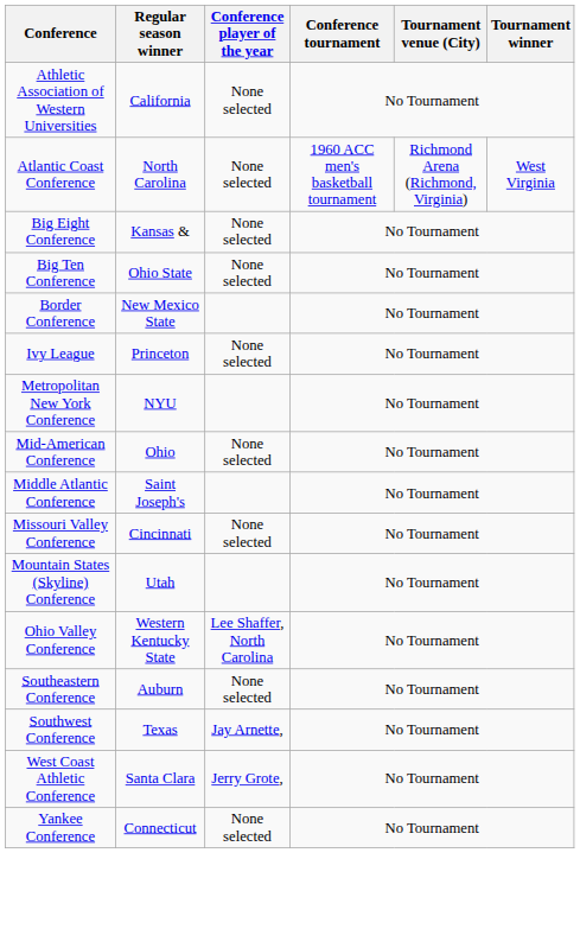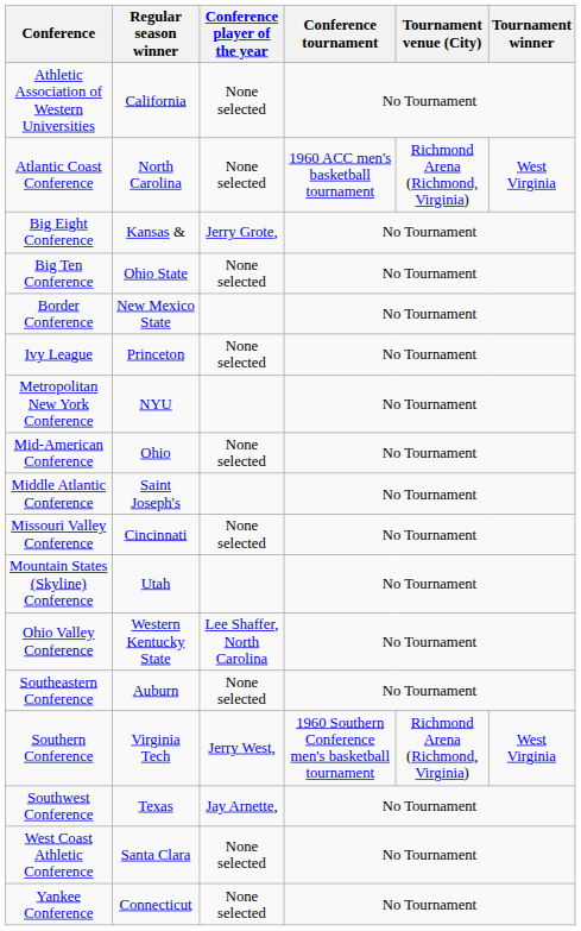 <table class="wikitable" style="text-align:center;">
 <tr>
 <th>Conference</th>
 <th>Regular <br> season winner</th>
 <th><a href='#'>Conference <br> player of the year</a></th>
 <th>Conference <br> tournament</th>
 <th>Tournament <br> venue (City)</th>
 <th>Tournament <br> winner</th>
 </tr>
 <tr>
 <td><a href='#'>Athletic Association of Western Universities</a></td>
 <td><a href='#'>California</a></td>
 <td>None selected</td>
 <td colspan=3>No Tournament</td>
 </tr>
 <tr>
 <td><a href='#'>Atlantic Coast Conference</a></td>
 <td><a href='#'>North Carolina</a></td>
 <td>None selected</td>
 <td><a href='#'>1960 ACC men's basketball tournament</a></td>
 <td><a href='#'>Richmond Arena</a><br>(<a href='#'>Richmond, Virginia</a>)</td>
 <td><a href='#'>West Virginia</a></td>
 </tr>
 <tr>
 <td><a href='#'>Big Eight Conference</a></td>
 <td><a href='#'>Kansas</a> & </td>
-<td>None selected</td>
+<td><a href='#'>Jerry Grote</a>, </td>
 <td colspan=3>No Tournament</td>
 </tr>
 <tr>
 <td><a href='#'>Big Ten Conference</a></td>
 <td><a href='#'>Ohio State</a></td>
 <td>None selected</td>
 <td colspan=3>No Tournament</td>
 </tr>
 <tr>
 <td><a href='#'>Border Conference</a></td>
 <td><a href='#'>New Mexico State</a></td>
 <td></td>
 <td colspan=3>No Tournament</td>
 </tr>
 <tr>
 <td><a href='#'>Ivy League</a></td>
 <td><a href='#'>Princeton</a></td>
 <td>None selected</td>
 <td colspan=3>No Tournament</td>
 </tr>
 <tr>
 <td><a href='#'>Metropolitan New York Conference</a></td>
 <td><a href='#'>NYU</a></td>
 <td></td>
 <td colspan=3>No Tournament</td>
 </tr>
 <tr>
 <td><a href='#'>Mid-American Conference</a></td>
 <td><a href='#'>Ohio</a></td>
 <td>None selected</td>
 <td colspan=3>No Tournament</td>
 </tr>
 <tr>
 <td><a href='#'>Middle Atlantic Conference</a></td>
 <td><a href='#'>Saint Joseph's</a></td>
 <td></td>
 <td colspan=3>No Tournament</td>
 </tr>
 <tr>
 <td><a href='#'>Missouri Valley Conference</a></td>
 <td><a href='#'>Cincinnati</a></td>
 <td>None selected</td>
 <td colspan=3>No Tournament</td>
 </tr>
 <tr>
 <td><a href='#'>Mountain States (Skyline) Conference</a></td>
 <td><a href='#'>Utah</a></td>
 <td></td>
 <td colspan=3>No Tournament</td>
 </tr>
 <tr>
 <td><a href='#'>Ohio Valley Conference</a></td>
 <td><a href='#'>Western Kentucky State</a></td>
 <td><a href='#'>Lee Shaffer</a>,<br><a href='#'>North Carolina</a></td>
 <td colspan=3>No Tournament</td>
 </tr>
 <tr>
 <td><a href='#'>Southeastern Conference</a></td>
 <td><a href='#'>Auburn</a></td>
 <td>None selected</td>
 <td colspan=3>No Tournament</td>
 </tr>
 <tr>
+<td><a href='#'>Southern Conference</a></td>
+<td><a href='#'>Virginia Tech</a></td>
+<td><a href='#'>Jerry West</a>, </td>
+<td><a href='#'>1960 Southern Conference men's basketball tournament</a></td>
+<td><a href='#'>Richmond Arena</a><br>(<a href='#'>Richmond, Virginia</a>)</td>
+<td><a href='#'>West Virginia</a></td>
+</tr>
+<tr>
 <td><a href='#'>Southwest Conference</a></td>
 <td><a href='#'>Texas</a></td>
 <td><a href='#'>Jay Arnette</a>, </td>
 <td colspan=3>No Tournament</td>
 </tr>
 <tr>
 <td><a href='#'>West Coast Athletic Conference</a></td>
 <td><a href='#'>Santa Clara</a></td>
-<td><a href='#'>Jerry Grote</a>, </td>
+<td>None selected</td>
 <td colspan=3>No Tournament</td>
 </tr>
 <tr>
 <td><a href='#'>Yankee Conference</a></td>
 <td><a href='#'>Connecticut</a></td>
 <td>None selected</td>
 <td colspan=3>No Tournament</td>
 </tr>
 </table>
